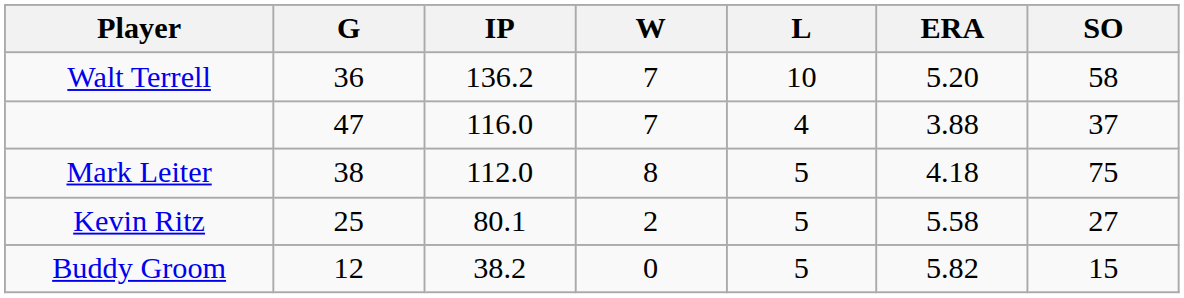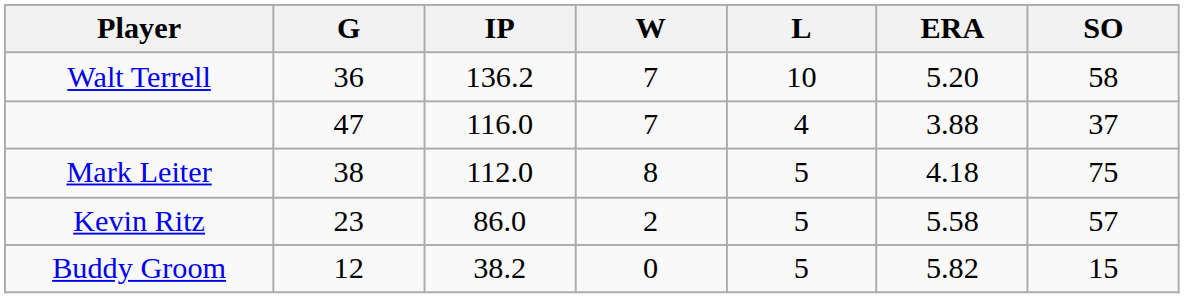 <table class="wikitable sortable">
 <tr>
 <th bgcolor="#DDDDFF" width="16%">Player</th>
 <th bgcolor="#DDDDFF" width="9%">G</th>
 <th bgcolor="#DDDDFF" width="9%">IP</th>
 <th bgcolor="#DDDDFF" width="9%">W</th>
 <th bgcolor="#DDDDFF" width="9%">L</th>
 <th bgcolor="#DDDDFF" width="9%">ERA</th>
 <th bgcolor="#DDDDFF" width="9%">SO</th>
 </tr>
 <tr align="center">
 <td><a href='#'>Walt Terrell</a></td>
 <td>36</td>
 <td>136.2</td>
 <td>7</td>
 <td>10</td>
 <td>5.20</td>
 <td>58</td>
 </tr>
 <tr align=center>
 <td></td>
 <td>47</td>
 <td>116.0</td>
 <td>7</td>
 <td>4</td>
 <td>3.88</td>
 <td>37</td>
 </tr>
 <tr align="center">
 <td><a href='#'>Mark Leiter</a></td>
 <td>38</td>
 <td>112.0</td>
 <td>8</td>
 <td>5</td>
 <td>4.18</td>
 <td>75</td>
 </tr>
 <tr align=center>
 <td><a href='#'>Kevin Ritz</a></td>
-<td>25</td>
-<td>80.1</td>
+<td>23</td>
+<td>86.0</td>
 <td>2</td>
 <td>5</td>
 <td>5.58</td>
-<td>27</td>
+<td>57</td>
 </tr>
 <tr align=center>
 <td><a href='#'>Buddy Groom</a></td>
 <td>12</td>
 <td>38.2</td>
 <td>0</td>
 <td>5</td>
 <td>5.82</td>
 <td>15</td>
 </tr>
 </table>
